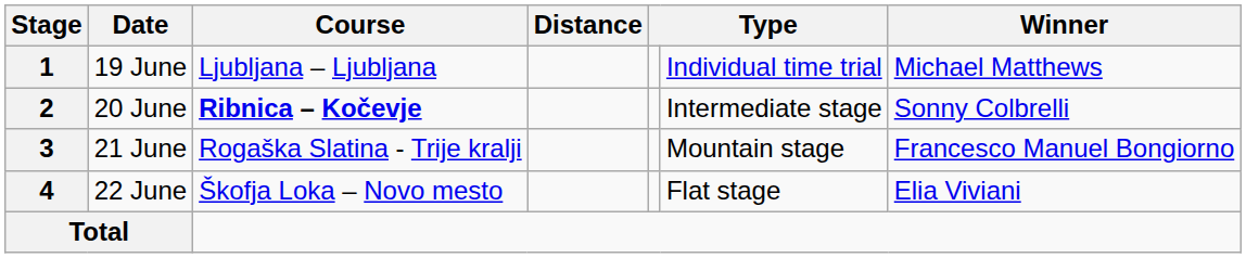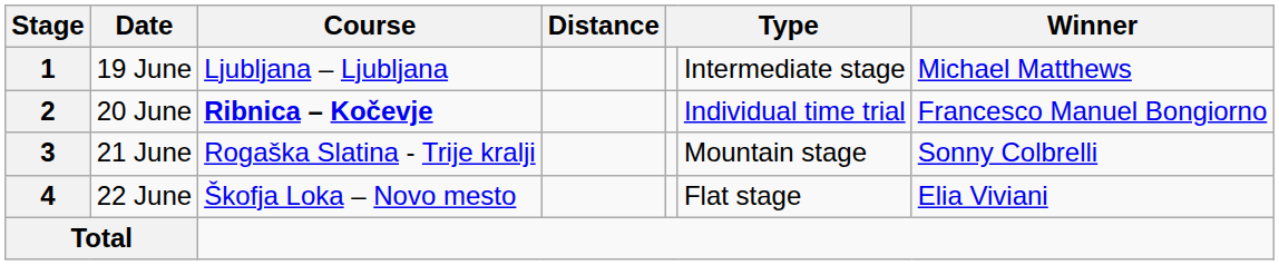 <table class="wikitable">
 <tr>
 <th>Stage</th>
 <th>Date</th>
 <th>Course</th>
 <th>Distance</th>
 <th colspan="2">Type</th>
 <th>Winner</th>
 </tr>
 <tr>
 <th style="text-align:center">1</th>
 <td align=right>19 June</td>
 <td><a href='#'>Ljubljana</a> – <a href='#'>Ljubljana</a></td>
 <td style="text-align:center;"></td>
 <td></td>
-<td><a href='#'>Individual time trial</a></td>
+<td>Intermediate stage</td>
 <td> <a href='#'>Michael Matthews</a></td>
 </tr>
 <tr>
 <th style="text-align:center">2</th>
 <td align=right>20 June</td>
 <td><strong><a href='#'>Ribnica</a> – <a href='#'>Kočevje</a></strong></td>
 <td style="text-align:center;"></td>
 <td></td>
-<td>Intermediate stage</td>
-<td> <a href='#'>Sonny Colbrelli</a></td>
+<td><a href='#'>Individual time trial</a></td>
+<td> <a href='#'>Francesco Manuel Bongiorno</a></td>
 </tr>
 <tr>
 <th style="text-align:center">3</th>
 <td align=right>21 June</td>
 <td><a href='#'>Rogaška Slatina</a> - <a href='#'>Trije kralji</a></td>
 <td style="text-align:center;"></td>
 <td></td>
 <td>Mountain stage</td>
-<td> <a href='#'>Francesco Manuel Bongiorno</a></td>
+<td> <a href='#'>Sonny Colbrelli</a></td>
 </tr>
 <tr>
 <th style="text-align:center">4</th>
 <td align=right>22 June</td>
 <td><a href='#'>Škofja Loka</a> – <a href='#'>Novo mesto</a></td>
 <td style="text-align:center;"></td>
 <td></td>
 <td>Flat stage</td>
 <td> <a href='#'>Elia Viviani</a></td>
 </tr>
 <tr>
 <th colspan="2">Total</th>
 <td colspan="5" style="text-align:center;"></td>
 </tr>
 </table>
